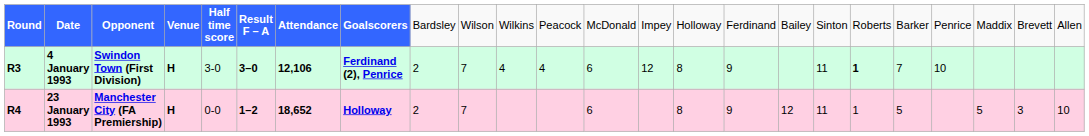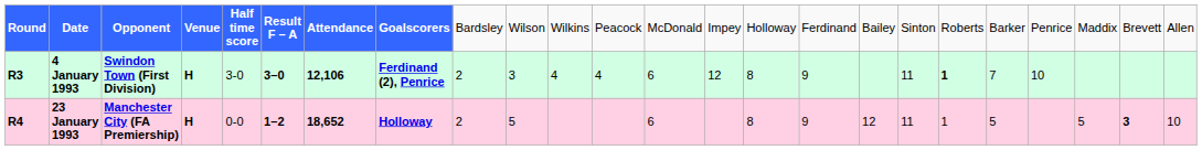 <table class="wikitable">
 <tr>
 <th style="background:#3366ff; color:white; text-align:center;"><strong>Round</strong></th>
 <th style="background:#3366ff; color:white; text-align:center;"><strong>Date</strong></th>
 <th style="background:#3366ff; color:white; text-align:center;"><strong>Opponent</strong></th>
 <th style="background:#3366ff; color:white; text-align:center;"><strong>Venue</strong></th>
 <th style="background:#3366ff; color:white; text-align:center;"><strong>Half time score</strong></th>
 <th style="background:#3366ff; color:white; text-align:center;"><strong>Result</strong><br><strong>F – A</strong></th>
 <th style="background:#3366ff; color:white; text-align:center;"><strong>Attendance</strong></th>
 <th style="background:#3366ff; color:white; text-align:center;"><strong>Goalscorers</strong></th>
 <td>Bardsley</td>
 <td>Wilson</td>
 <td>Wilkins</td>
 <td>Peacock</td>
 <td>McDonald</td>
 <td>Impey</td>
 <td>Holloway</td>
 <td>Ferdinand</td>
 <td>Bailey</td>
 <td>Sinton</td>
 <td>Roberts</td>
 <td>Barker</td>
 <td>Penrice</td>
 <td>Maddix</td>
 <td>Brevett</td>
 <td>Allen</td>
 </tr>
 <tr style="background-color: #d0ffe3;">
 <td><strong>R3</strong></td>
 <td><strong>4 January 1993</strong></td>
 <td><strong><a href='#'>Swindon Town</a> (First Division)</strong></td>
 <td><strong>H</strong></td>
 <td>3-0</td>
 <td><strong>3–0</strong></td>
 <td><strong>12,106</strong></td>
 <td><strong><a href='#'>Ferdinand</a> (2), <a href='#'>Penrice</a></strong></td>
 <td>2</td>
-<td>7</td>
+<td>3</td>
 <td>4</td>
 <td>4</td>
 <td>6</td>
 <td>12</td>
 <td>8</td>
 <td>9</td>
 <td></td>
 <td>11</td>
 <td><strong>1</strong></td>
 <td>7</td>
 <td>10</td>
 <td></td>
 <td></td>
 <td></td>
 </tr>
 <tr style="background-color: #ffd0e3;">
 <td><strong>R4</strong></td>
 <td><strong>23 January 1993</strong></td>
 <td><strong><a href='#'>Manchester City</a> (FA Premiership)</strong></td>
 <td><strong>H</strong></td>
 <td>0-0</td>
 <td><strong>1–2</strong></td>
 <td><strong>18,652</strong></td>
 <td><a href='#'><strong>Holloway</strong></a></td>
 <td>2</td>
-<td>7</td>
+<td>5</td>
 <td></td>
 <td></td>
 <td>6</td>
 <td></td>
 <td>8</td>
 <td>9</td>
 <td>12</td>
 <td>11</td>
 <td>1</td>
 <td>5</td>
 <td></td>
 <td>5</td>
-<td>3</td>
+<td><strong>3</strong></td>
 <td>10</td>
 </tr>
 </table>
